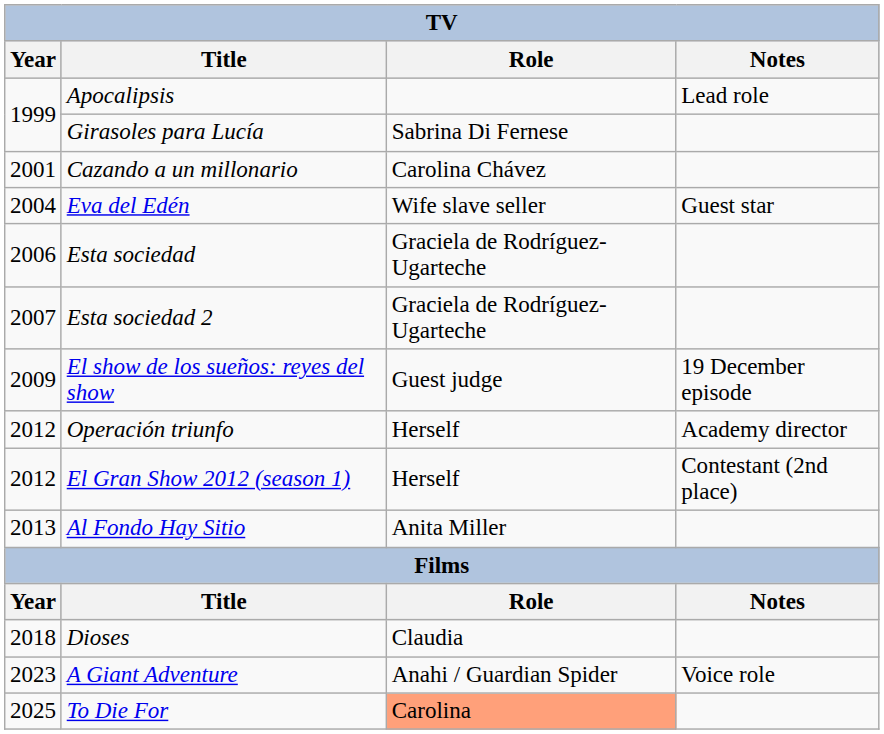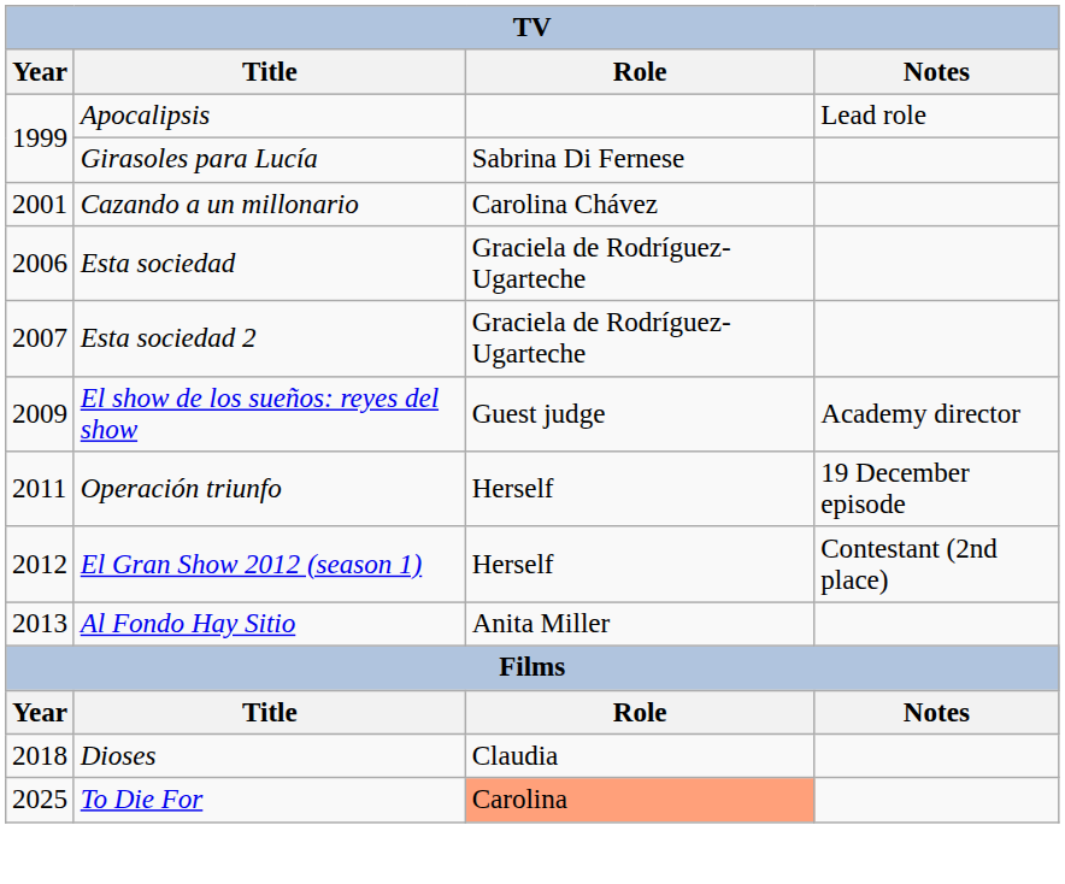 <table class="wikitable">
 <tr style="background:#ccc; text-align:center;">
 <th colspan="4" style="background: LightSteelBlue;">TV</th>
 </tr>
 <tr style="background:#ccc; text-align:center;">
 <th>Year</th>
 <th>Title</th>
 <th>Role</th>
 <th>Notes</th>
 </tr>
 <tr>
 <td rowspan=2>1999</td>
 <td><em>Apocalipsis</em></td>
 <td></td>
 <td>Lead role</td>
 </tr>
 <tr>
 <td><em>Girasoles para Lucía</em></td>
 <td>Sabrina Di Fernese</td>
 <td></td>
 </tr>
 <tr>
 <td>2001</td>
 <td><em>Cazando a un millonario</em></td>
 <td>Carolina Chávez</td>
 <td></td>
 </tr>
 <tr>
-<td>2004</td>
-<td><em><a href='#'>Eva del Edén</a></em></td>
-<td>Wife slave seller</td>
-<td>Guest star</td>
-</tr>
-<tr>
 <td>2006</td>
 <td><em>Esta sociedad</em></td>
 <td>Graciela de Rodríguez-Ugarteche</td>
 <td></td>
 </tr>
 <tr>
 <td>2007</td>
 <td><em>Esta sociedad 2</em></td>
 <td>Graciela de Rodríguez-Ugarteche</td>
 <td></td>
 </tr>
 <tr>
 <td>2009</td>
 <td><em><a href='#'>El show de los sueños: reyes del show</a></em></td>
 <td>Guest judge</td>
-<td>19 December episode</td>
+<td>Academy director</td>
 </tr>
 <tr>
-<td>2012</td>
+<td>2011</td>
 <td><em>Operación triunfo</em></td>
 <td>Herself</td>
-<td>Academy director</td>
+<td>19 December episode</td>
 </tr>
 <tr>
 <td>2012</td>
 <td><em><a href='#'>El Gran Show 2012 (season 1)</a></em></td>
 <td>Herself</td>
 <td>Contestant (2nd place)</td>
 </tr>
 <tr>
 <td>2013</td>
 <td><em><a href='#'>Al Fondo Hay Sitio</a></em></td>
 <td>Anita Miller</td>
 <td></td>
 </tr>
 <tr style="background:#ccc; text-align:center;">
 <th colspan="4" style="background: LightSteelBlue;">Films</th>
 </tr>
 <tr style="background:#ccc; text-align:center;">
 <th>Year</th>
 <th>Title</th>
 <th>Role</th>
 <th>Notes</th>
 </tr>
 <tr>
 <td>2018</td>
 <td><em>Dioses</em></td>
 <td>Claudia</td>
 <td></td>
 </tr>
 <tr>
-<td>2023</td>
-<td><em><a href='#'>A Giant Adventure</a></em></td>
-<td>Anahi / Guardian Spider</td>
-<td>Voice role</td>
-</tr>
-<tr>
 <td>2025</td>
 <td><em><a href='#'>To Die For</a></em></td>
 <td style="background: lightsalmon;">Carolina</td>
 <td></td>
 </tr>
 </table>
